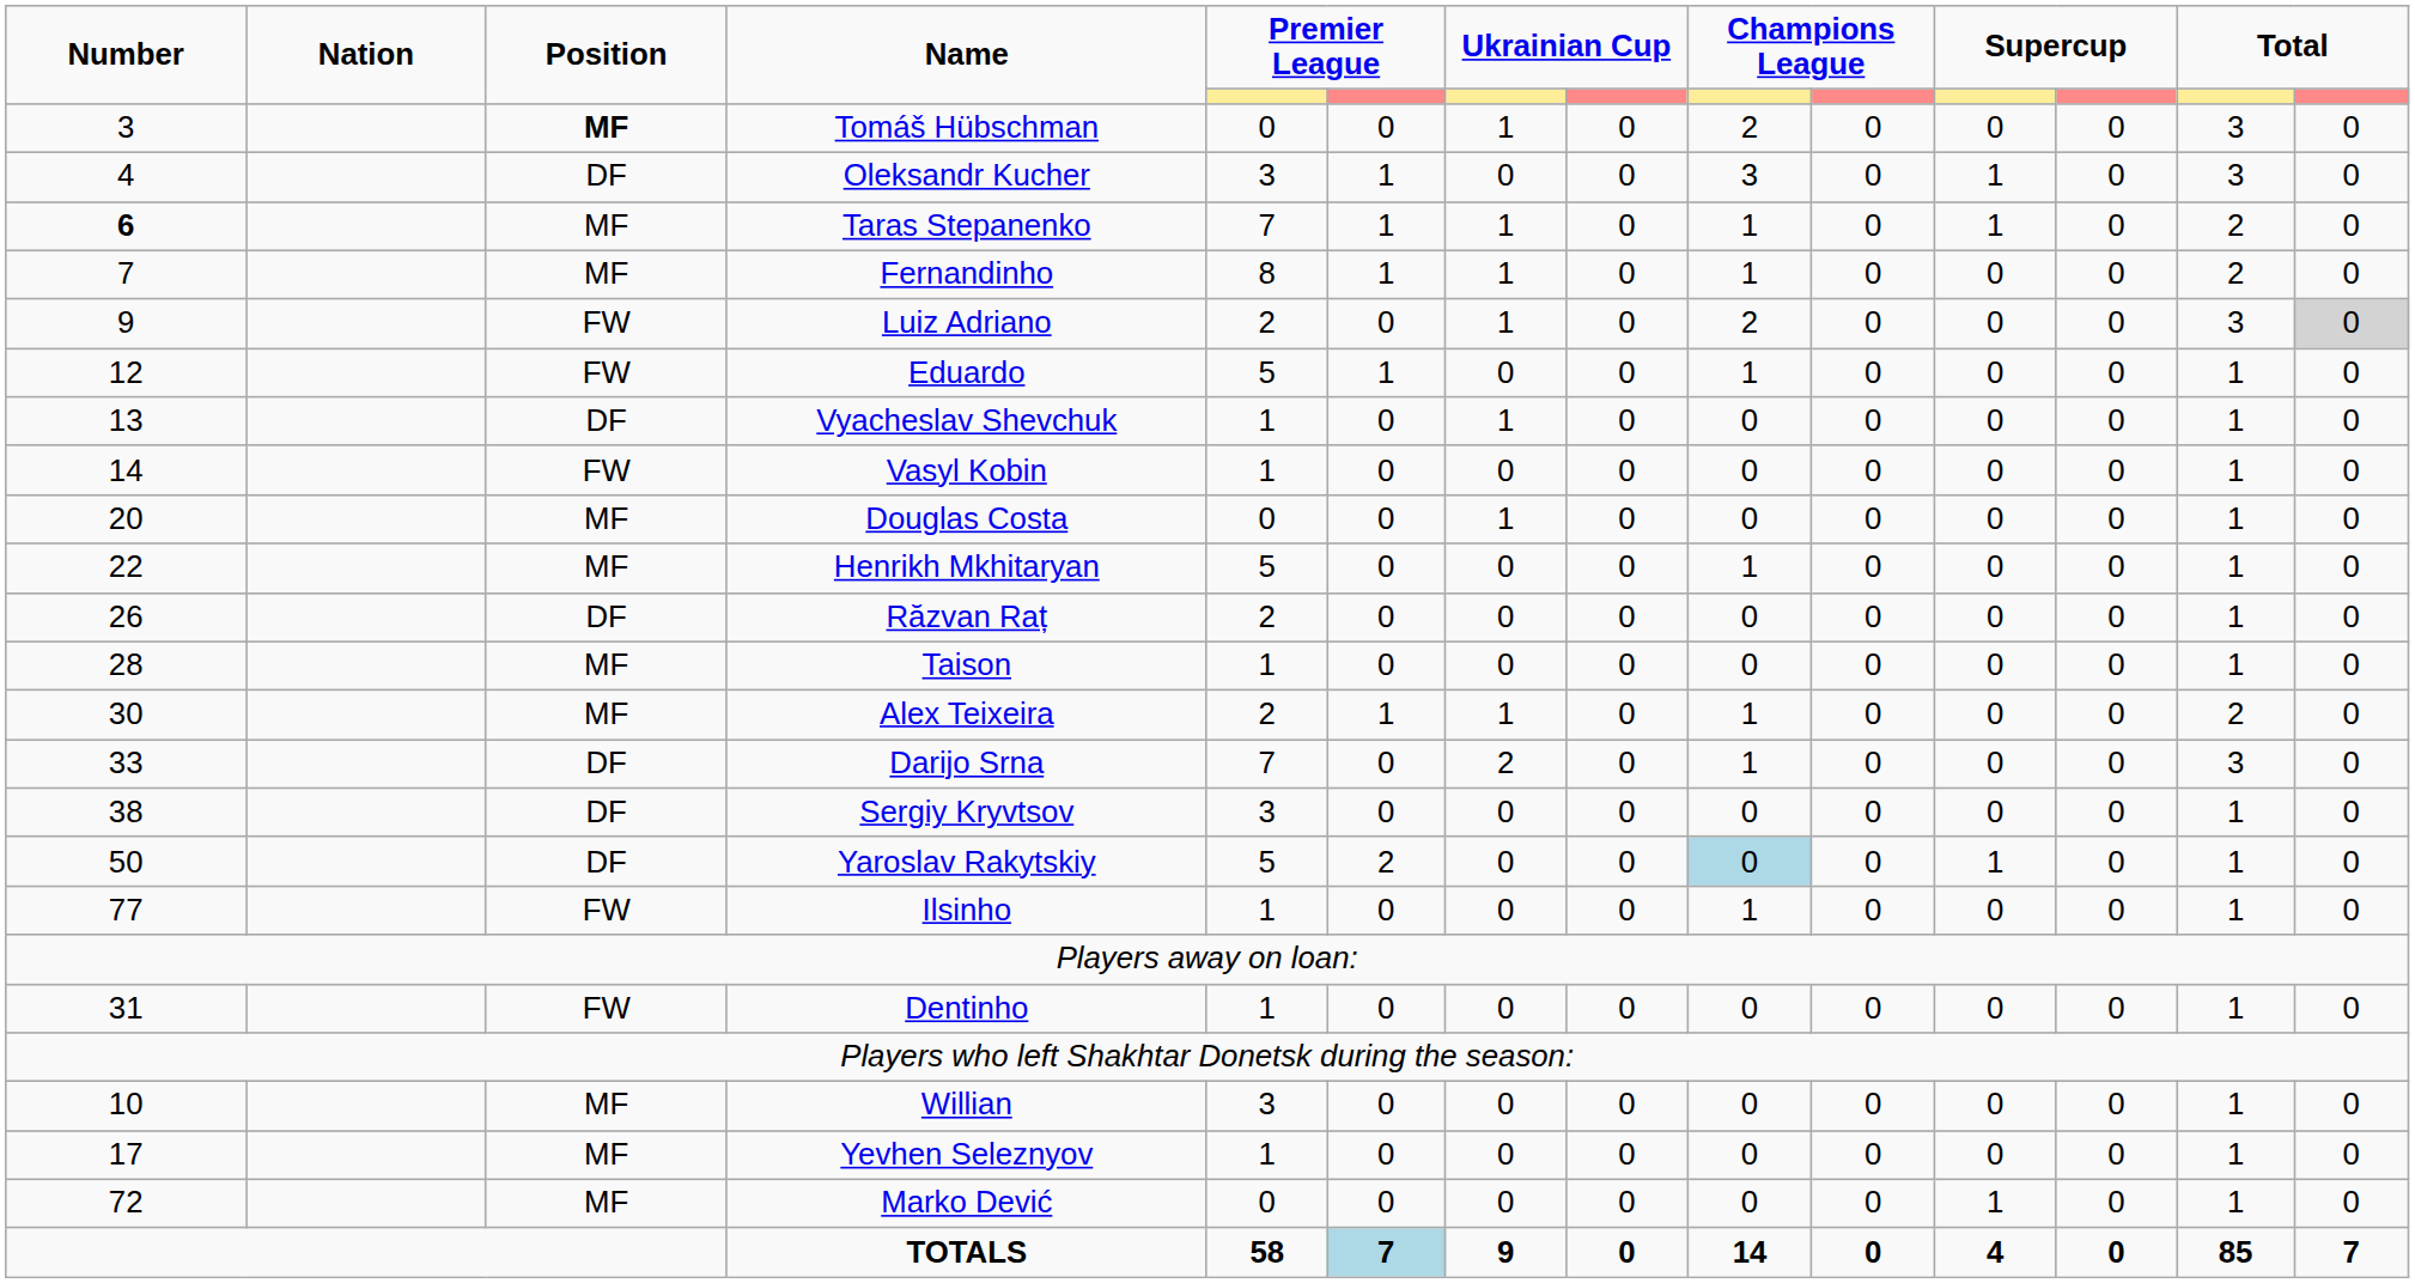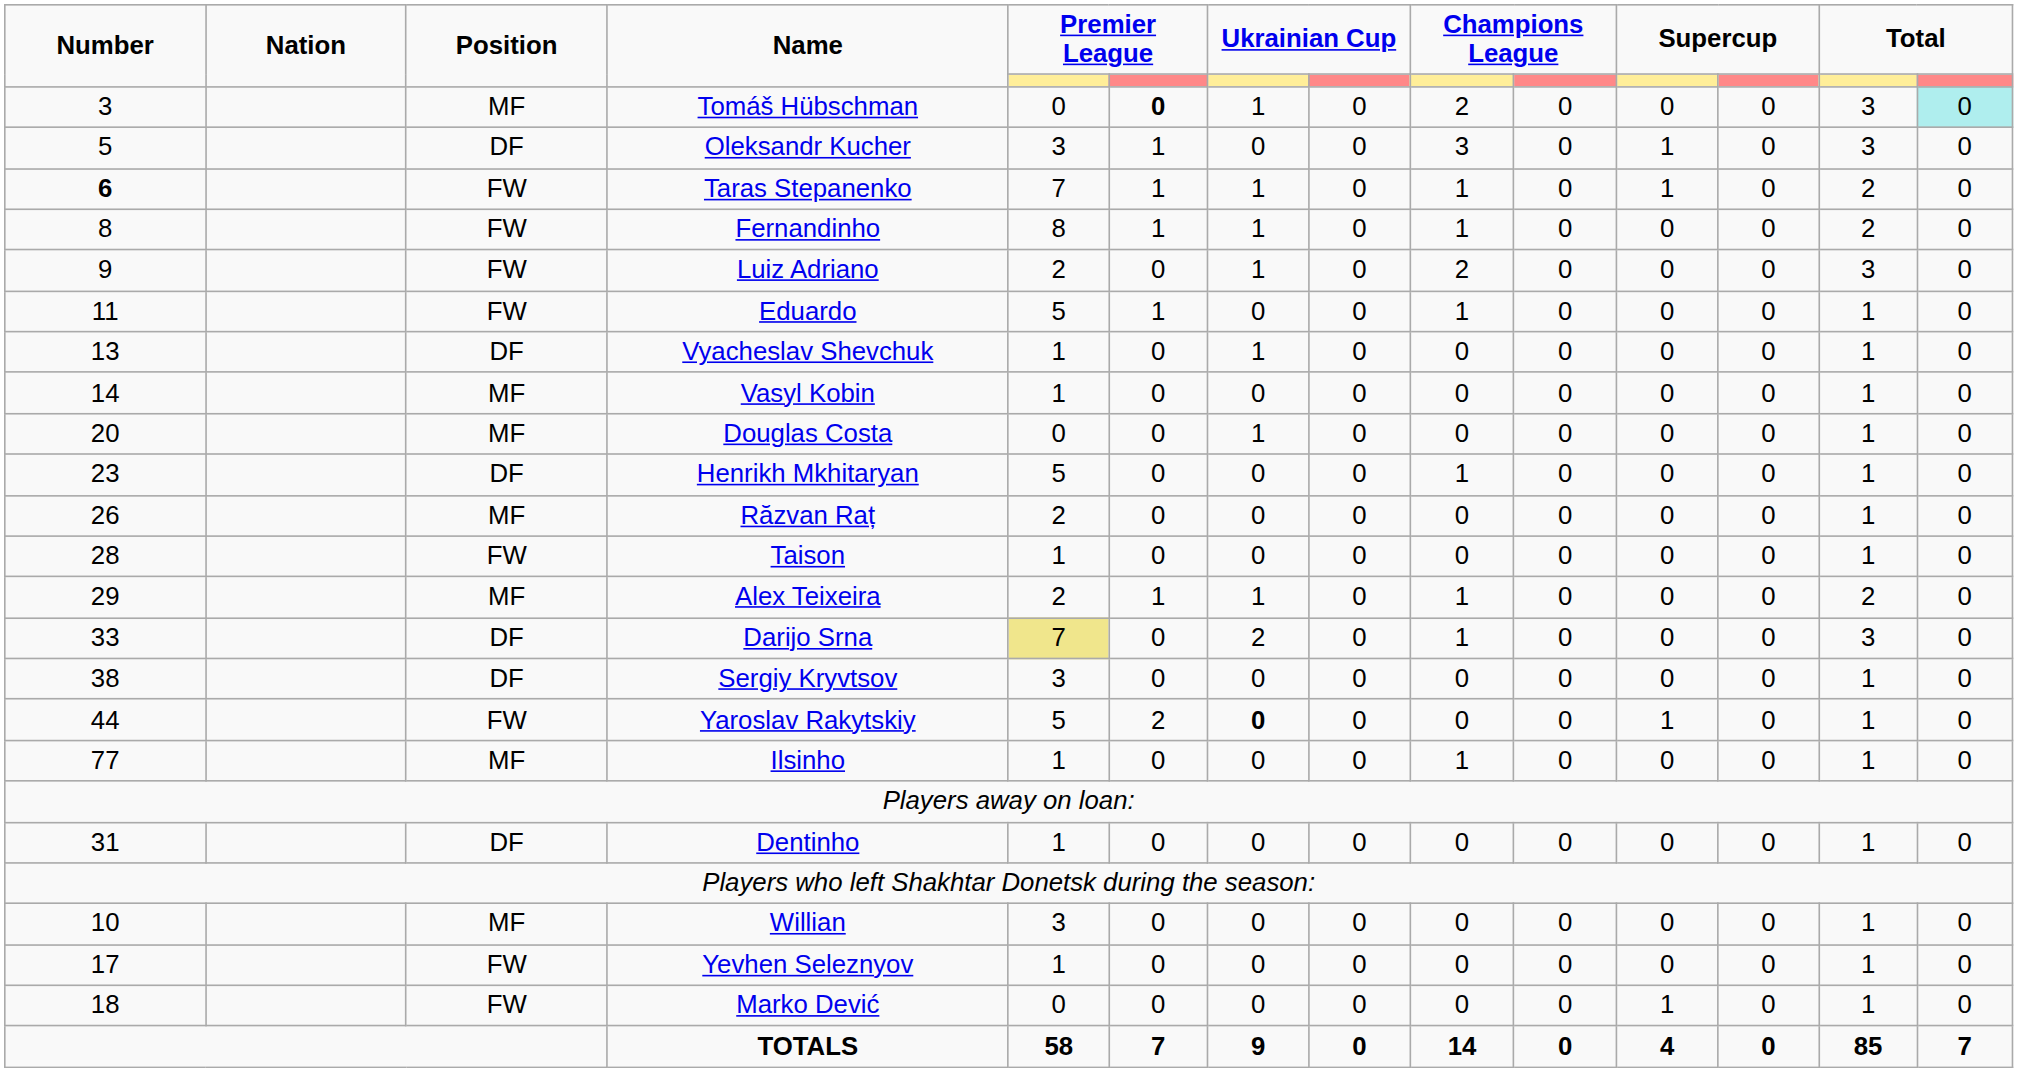 <table class="wikitable" style="font-size: 100%; text-align: center;">
 <tr>
 <td rowspan="2" width="10%" align="center"><strong>Number</strong></td>
 <td rowspan="2" width="10%" align="center"><strong>Nation</strong></td>
 <td rowspan="2" width="10%" align="center"><strong>Position</strong></td>
 <td rowspan="2" width="20%" align="center"><strong>Name</strong></td>
 <td colspan="2" align="center"><strong><a href='#'>Premier League</a></strong></td>
 <td colspan="2" align="center"><strong><a href='#'>Ukrainian Cup</a></strong></td>
 <td colspan="2" align="center"><strong><a href='#'>Champions League</a></strong></td>
 <td colspan="2" align="center"><strong>Supercup</strong></td>
 <td colspan="2" align="center"><strong>Total</strong></td>
 </tr>
 <tr>
 <th width=60 style="background: #FFEE99"></th>
 <th width=60 style="background: #FF8888"></th>
 <th width=60 style="background: #FFEE99"></th>
 <th width=60 style="background: #FF8888"></th>
 <th width=60 style="background: #FFEE99"></th>
 <th width=60 style="background: #FF8888"></th>
 <th width=60 style="background: #FFEE99"></th>
 <th width=60 style="background: #FF8888"></th>
 <th width=60 style="background: #FFEE99"></th>
 <th width=60 style="background: #FF8888"></th>
 </tr>
 <tr>
 <td>3</td>
 <td></td>
-<td><strong>MF</strong></td>
+<td>MF</td>
 <td><a href='#'>Tomáš Hübschman</a></td>
 <td>0</td>
-<td>0</td>
+<td><strong>0</strong></td>
 <td>1</td>
 <td>0</td>
 <td>2</td>
 <td>0</td>
 <td>0</td>
 <td>0</td>
 <td>3</td>
-<td>0</td>
+<td style="background: paleturquoise;">0</td>
 </tr>
 <tr>
-<td>4</td>
+<td>5</td>
 <td></td>
 <td>DF</td>
 <td><a href='#'>Oleksandr Kucher</a></td>
 <td>3</td>
 <td>1</td>
 <td>0</td>
 <td>0</td>
 <td>3</td>
 <td>0</td>
 <td>1</td>
 <td>0</td>
 <td>3</td>
 <td>0</td>
 </tr>
 <tr>
 <td><strong>6</strong></td>
 <td></td>
-<td>MF</td>
+<td>FW</td>
 <td><a href='#'>Taras Stepanenko</a></td>
 <td>7</td>
 <td>1</td>
 <td>1</td>
 <td>0</td>
 <td>1</td>
 <td>0</td>
 <td>1</td>
 <td>0</td>
 <td>2</td>
 <td>0</td>
 </tr>
 <tr>
-<td>7</td>
+<td>8</td>
 <td></td>
-<td>MF</td>
+<td>FW</td>
 <td><a href='#'>Fernandinho</a></td>
 <td>8</td>
 <td>1</td>
 <td>1</td>
 <td>0</td>
 <td>1</td>
 <td>0</td>
 <td>0</td>
 <td>0</td>
 <td>2</td>
 <td>0</td>
 </tr>
 <tr>
 <td>9</td>
 <td></td>
 <td>FW</td>
 <td><a href='#'>Luiz Adriano</a></td>
 <td>2</td>
 <td>0</td>
 <td>1</td>
 <td>0</td>
 <td>2</td>
 <td>0</td>
 <td>0</td>
 <td>0</td>
 <td>3</td>
-<td style="background: lightgrey;">0</td>
+<td>0</td>
 </tr>
 <tr>
-<td>12</td>
+<td>11</td>
 <td></td>
 <td>FW</td>
 <td><a href='#'>Eduardo</a></td>
 <td>5</td>
 <td>1</td>
 <td>0</td>
 <td>0</td>
 <td>1</td>
 <td>0</td>
 <td>0</td>
 <td>0</td>
 <td>1</td>
 <td>0</td>
 </tr>
 <tr>
 <td>13</td>
 <td></td>
 <td>DF</td>
 <td><a href='#'>Vyacheslav Shevchuk</a></td>
 <td>1</td>
 <td>0</td>
 <td>1</td>
 <td>0</td>
 <td>0</td>
 <td>0</td>
 <td>0</td>
 <td>0</td>
 <td>1</td>
 <td>0</td>
 </tr>
 <tr>
 <td>14</td>
 <td></td>
-<td>FW</td>
+<td>MF</td>
 <td><a href='#'>Vasyl Kobin</a></td>
 <td>1</td>
 <td>0</td>
 <td>0</td>
 <td>0</td>
 <td>0</td>
 <td>0</td>
 <td>0</td>
 <td>0</td>
 <td>1</td>
 <td>0</td>
 </tr>
 <tr>
 <td>20</td>
 <td></td>
 <td>MF</td>
 <td><a href='#'>Douglas Costa</a></td>
 <td>0</td>
 <td>0</td>
 <td>1</td>
 <td>0</td>
 <td>0</td>
 <td>0</td>
 <td>0</td>
 <td>0</td>
 <td>1</td>
 <td>0</td>
 </tr>
 <tr>
-<td>22</td>
+<td>23</td>
 <td></td>
-<td>MF</td>
+<td>DF</td>
 <td><a href='#'>Henrikh Mkhitaryan</a></td>
 <td>5</td>
 <td>0</td>
 <td>0</td>
 <td>0</td>
 <td>1</td>
 <td>0</td>
 <td>0</td>
 <td>0</td>
 <td>1</td>
 <td>0</td>
 </tr>
 <tr>
 <td>26</td>
 <td></td>
-<td>DF</td>
+<td>MF</td>
 <td><a href='#'>Răzvan Raț</a></td>
 <td>2</td>
 <td>0</td>
 <td>0</td>
 <td>0</td>
 <td>0</td>
 <td>0</td>
 <td>0</td>
 <td>0</td>
 <td>1</td>
 <td>0</td>
 </tr>
 <tr>
 <td>28</td>
 <td></td>
-<td>MF</td>
+<td>FW</td>
 <td><a href='#'>Taison</a></td>
 <td>1</td>
 <td>0</td>
 <td>0</td>
 <td>0</td>
 <td>0</td>
 <td>0</td>
 <td>0</td>
 <td>0</td>
 <td>1</td>
 <td>0</td>
 </tr>
 <tr>
-<td>30</td>
+<td>29</td>
 <td></td>
 <td>MF</td>
 <td><a href='#'>Alex Teixeira</a></td>
 <td>2</td>
 <td>1</td>
 <td>1</td>
 <td>0</td>
 <td>1</td>
 <td>0</td>
 <td>0</td>
 <td>0</td>
 <td>2</td>
 <td>0</td>
 </tr>
 <tr>
 <td>33</td>
 <td></td>
 <td>DF</td>
 <td><a href='#'>Darijo Srna</a></td>
-<td>7</td>
+<td style="background: khaki;">7</td>
 <td>0</td>
 <td>2</td>
 <td>0</td>
 <td>1</td>
 <td>0</td>
 <td>0</td>
 <td>0</td>
 <td>3</td>
 <td>0</td>
 </tr>
 <tr>
 <td>38</td>
 <td></td>
 <td>DF</td>
 <td><a href='#'>Sergiy Kryvtsov</a></td>
 <td>3</td>
 <td>0</td>
 <td>0</td>
 <td>0</td>
 <td>0</td>
 <td>0</td>
 <td>0</td>
 <td>0</td>
 <td>1</td>
 <td>0</td>
 </tr>
 <tr>
-<td>50</td>
+<td>44</td>
 <td></td>
-<td>DF</td>
+<td>FW</td>
 <td><a href='#'>Yaroslav Rakytskiy</a></td>
 <td>5</td>
 <td>2</td>
+<td><strong>0</strong></td>
 <td>0</td>
 <td>0</td>
-<td style="background: lightblue;">0</td>
 <td>0</td>
 <td>1</td>
 <td>0</td>
 <td>1</td>
 <td>0</td>
 </tr>
 <tr>
 <td>77</td>
 <td></td>
-<td>FW</td>
+<td>MF</td>
 <td><a href='#'>Ilsinho</a></td>
 <td>1</td>
 <td>0</td>
 <td>0</td>
 <td>0</td>
 <td>1</td>
 <td>0</td>
 <td>0</td>
 <td>0</td>
 <td>1</td>
 <td>0</td>
 </tr>
 <tr>
 <td colspan="16"><em>Players away on loan:</em></td>
 </tr>
 <tr>
 <td>31</td>
 <td></td>
-<td>FW</td>
+<td>DF</td>
 <td><a href='#'>Dentinho</a></td>
 <td>1</td>
 <td>0</td>
 <td>0</td>
 <td>0</td>
 <td>0</td>
 <td>0</td>
 <td>0</td>
 <td>0</td>
 <td>1</td>
 <td>0</td>
 </tr>
 <tr>
 <td colspan="16"><em>Players who left Shakhtar Donetsk during the season:</em></td>
 </tr>
 <tr>
 <td>10</td>
 <td></td>
 <td>MF</td>
 <td><a href='#'>Willian</a></td>
 <td>3</td>
 <td>0</td>
 <td>0</td>
 <td>0</td>
 <td>0</td>
 <td>0</td>
 <td>0</td>
 <td>0</td>
 <td>1</td>
 <td>0</td>
 </tr>
 <tr>
 <td>17</td>
 <td></td>
-<td>MF</td>
+<td>FW</td>
 <td><a href='#'>Yevhen Seleznyov</a></td>
 <td>1</td>
 <td>0</td>
 <td>0</td>
 <td>0</td>
 <td>0</td>
 <td>0</td>
 <td>0</td>
 <td>0</td>
 <td>1</td>
 <td>0</td>
 </tr>
 <tr>
-<td>72</td>
+<td>18</td>
 <td></td>
-<td>MF</td>
+<td>FW</td>
 <td><a href='#'>Marko Dević</a></td>
 <td>0</td>
 <td>0</td>
 <td>0</td>
 <td>0</td>
 <td>0</td>
 <td>0</td>
 <td>1</td>
 <td>0</td>
 <td>1</td>
 <td>0</td>
 </tr>
 <tr>
 <td colspan="3"></td>
 <td><strong>TOTALS</strong></td>
 <td><strong>58</strong></td>
-<td style="background: lightblue;"><strong>7</strong></td>
+<td><strong>7</strong></td>
 <td><strong>9</strong></td>
 <td><strong>0</strong></td>
 <td><strong>14</strong></td>
 <td><strong>0</strong></td>
 <td><strong>4</strong></td>
 <td><strong>0</strong></td>
 <td><strong>85</strong></td>
 <td><strong>7</strong></td>
 </tr>
 </table>
